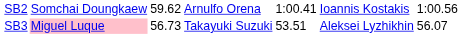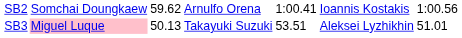 <table>
 <tr>
 <td><a href='#'>SB2</a></td>
 <td><a href='#'>Somchai Doungkaew</a><br></td>
 <td>59.62</td>
 <td><a href='#'>Arnulfo Orena</a><br></td>
 <td>1:00.41</td>
 <td><a href='#'>Ioannis Kostakis</a><br></td>
 <td>1:00.56</td>
 </tr>
 <tr>
 <td><a href='#'>SB3</a></td>
 <td style="background: pink;"><a href='#'>Miguel Luque</a><br></td>
-<td>56.73</td>
+<td>50.13</td>
 <td><a href='#'>Takayuki Suzuki</a><br></td>
 <td>53.51</td>
 <td><a href='#'>Aleksei Lyzhikhin</a><br></td>
-<td>56.07</td>
+<td>51.01</td>
 </tr>
 </table>
